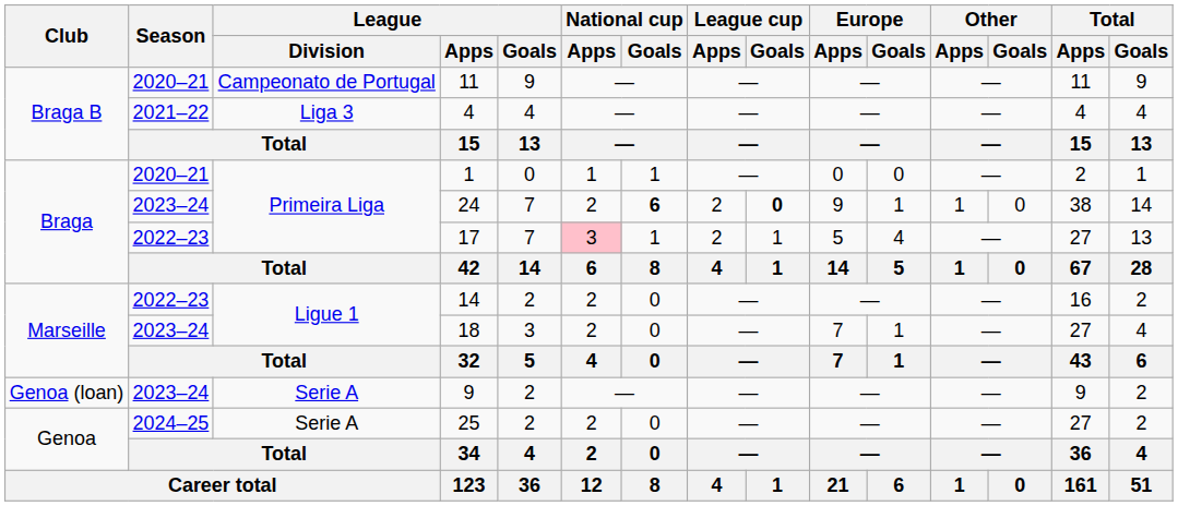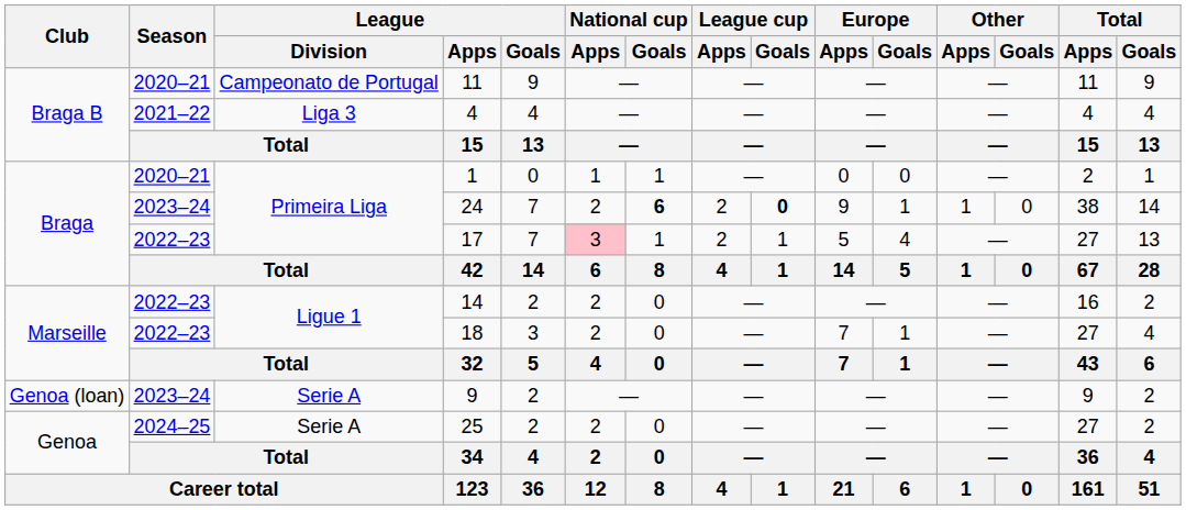 <table class="wikitable" style="text-align:center">
 <tr>
 <th rowspan="2">Club</th>
 <th rowspan="2">Season</th>
 <th colspan="3">League</th>
 <th colspan="2">National cup</th>
 <th colspan="2">League cup</th>
 <th colspan="2">Europe</th>
 <th colspan="2">Other</th>
 <th colspan="2">Total</th>
 </tr>
 <tr>
 <th>Division</th>
 <th>Apps</th>
 <th>Goals</th>
 <th>Apps</th>
 <th>Goals</th>
 <th>Apps</th>
 <th>Goals</th>
 <th>Apps</th>
 <th>Goals</th>
 <th>Apps</th>
 <th>Goals</th>
 <th>Apps</th>
 <th>Goals</th>
 </tr>
 <tr>
 <td rowspan="3"><a href='#'>Braga B</a></td>
 <td><a href='#'>2020–21</a></td>
 <td><a href='#'>Campeonato de Portugal</a></td>
 <td>11</td>
 <td>9</td>
 <td colspan="2">—</td>
 <td colspan="2">—</td>
 <td colspan="2">—</td>
 <td colspan="2">—</td>
 <td>11</td>
 <td>9</td>
 </tr>
 <tr>
 <td><a href='#'>2021–22</a></td>
 <td><a href='#'>Liga 3</a></td>
 <td>4</td>
 <td>4</td>
 <td colspan="2">—</td>
 <td colspan="2">—</td>
 <td colspan="2">—</td>
 <td colspan="2">—</td>
 <td>4</td>
 <td>4</td>
 </tr>
 <tr>
 <th colspan="2">Total</th>
 <th>15</th>
 <th>13</th>
 <th colspan="2">—</th>
 <th colspan="2">—</th>
 <th colspan="2">—</th>
 <th colspan="2">—</th>
 <th>15</th>
 <th>13</th>
 </tr>
 <tr>
 <td rowspan="4"><a href='#'>Braga</a></td>
 <td><a href='#'>2020–21</a></td>
 <td rowspan="3"><a href='#'>Primeira Liga</a></td>
 <td>1</td>
 <td>0</td>
 <td>1</td>
 <td>1</td>
 <td colspan="2">—</td>
 <td>0</td>
 <td>0</td>
 <td colspan="2">—</td>
 <td>2</td>
 <td>1</td>
 </tr>
 <tr>
 <td><a href='#'>2023–24</a></td>
 <td>24</td>
 <td>7</td>
 <td>2</td>
 <td><strong>6</strong></td>
 <td>2</td>
 <td><strong>0</strong></td>
 <td>9</td>
 <td>1</td>
 <td>1</td>
 <td>0</td>
 <td>38</td>
 <td>14</td>
 </tr>
 <tr>
 <td><a href='#'>2022–23</a></td>
 <td>17</td>
 <td>7</td>
 <td style="background: pink;">3</td>
 <td>1</td>
 <td>2</td>
 <td>1</td>
 <td>5</td>
 <td>4</td>
 <td colspan="2">—</td>
 <td>27</td>
 <td>13</td>
 </tr>
 <tr>
 <th colspan="2">Total</th>
 <th>42</th>
 <th>14</th>
 <th>6</th>
 <th>8</th>
 <th>4</th>
 <th>1</th>
 <th>14</th>
 <th>5</th>
 <th>1</th>
 <th>0</th>
 <th>67</th>
 <th>28</th>
 </tr>
 <tr>
 <td rowspan="3"><a href='#'>Marseille</a></td>
 <td><a href='#'>2022–23</a></td>
 <td rowspan="2"><a href='#'>Ligue 1</a></td>
 <td>14</td>
 <td>2</td>
 <td>2</td>
 <td>0</td>
 <td colspan="2">—</td>
 <td colspan="2">—</td>
 <td colspan="2">—</td>
 <td>16</td>
 <td>2</td>
 </tr>
 <tr>
-<td><a href='#'>2023–24</a></td>
+<td><a href='#'>2022–23</a></td>
 <td>18</td>
 <td>3</td>
 <td>2</td>
 <td>0</td>
 <td colspan="2">—</td>
 <td>7</td>
 <td>1</td>
 <td colspan="2">—</td>
 <td>27</td>
 <td>4</td>
 </tr>
 <tr>
 <th colspan="2">Total</th>
 <th>32</th>
 <th>5</th>
 <th>4</th>
 <th>0</th>
 <th colspan="2">—</th>
 <th>7</th>
 <th>1</th>
 <th colspan="2">—</th>
 <th>43</th>
 <th>6</th>
 </tr>
 <tr>
 <td><a href='#'>Genoa</a> (loan)</td>
 <td><a href='#'>2023–24</a></td>
 <td><a href='#'>Serie A</a></td>
 <td>9</td>
 <td>2</td>
 <td colspan="2">—</td>
 <td colspan="2">—</td>
 <td colspan="2">—</td>
 <td colspan="2">—</td>
 <td>9</td>
 <td>2</td>
 </tr>
 <tr>
 <td rowspan="2">Genoa</td>
 <td><a href='#'>2024–25</a></td>
 <td>Serie A</td>
 <td>25</td>
 <td>2</td>
 <td>2</td>
 <td>0</td>
 <td colspan="2">—</td>
 <td colspan="2">—</td>
 <td colspan="2">—</td>
 <td>27</td>
 <td>2</td>
 </tr>
 <tr>
 <th colspan="2">Total</th>
 <th>34</th>
 <th>4</th>
 <th>2</th>
 <th>0</th>
 <th colspan="2">—</th>
 <th colspan="2">—</th>
 <th colspan="2">—</th>
 <th>36</th>
 <th>4</th>
 </tr>
 <tr>
 <th colspan="3">Career total</th>
 <th>123</th>
 <th>36</th>
 <th>12</th>
 <th>8</th>
 <th>4</th>
 <th>1</th>
 <th>21</th>
 <th>6</th>
 <th>1</th>
 <th>0</th>
 <th>161</th>
 <th>51</th>
 </tr>
 </table>
